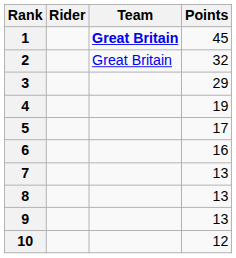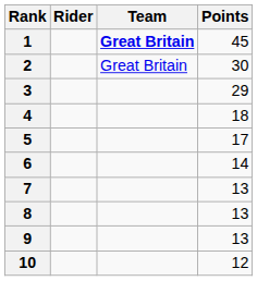 <table class="wikitable" margin-bottom:0;">
 <tr>
 <th scope="col">Rank</th>
 <th scope="col">Rider</th>
 <th scope="col">Team</th>
 <th scope="col">Points</th>
 </tr>
 <tr>
 <th scope="row">1</th>
 <td> </td>
 <td><strong><a href='#'>Great Britain</a></strong></td>
 <td align="right">45</td>
 </tr>
 <tr>
 <th scope="row">2</th>
 <td></td>
 <td><a href='#'>Great Britain</a></td>
-<td align="right">32</td>
+<td align="right">30</td>
 </tr>
 <tr>
 <th scope="row">3</th>
 <td> </td>
 <td></td>
 <td align="right">29</td>
 </tr>
 <tr>
 <th scope="row">4</th>
 <td></td>
 <td></td>
-<td align="right">19</td>
+<td align="right">18</td>
 </tr>
 <tr>
 <th scope="row">5</th>
 <td></td>
 <td></td>
 <td align="right">17</td>
 </tr>
 <tr>
 <th scope="row">6</th>
 <td></td>
 <td></td>
-<td align="right">16</td>
+<td align="right">14</td>
 </tr>
 <tr>
 <th scope="row">7</th>
 <td></td>
 <td></td>
 <td align="right">13</td>
 </tr>
 <tr>
 <th scope="row">8</th>
 <td></td>
 <td></td>
 <td align="right">13</td>
 </tr>
 <tr>
 <th scope="row">9</th>
 <td></td>
 <td></td>
 <td align="right">13</td>
 </tr>
 <tr>
 <th scope="row">10</th>
 <td></td>
 <td></td>
 <td align="right">12</td>
 </tr>
 </table>
